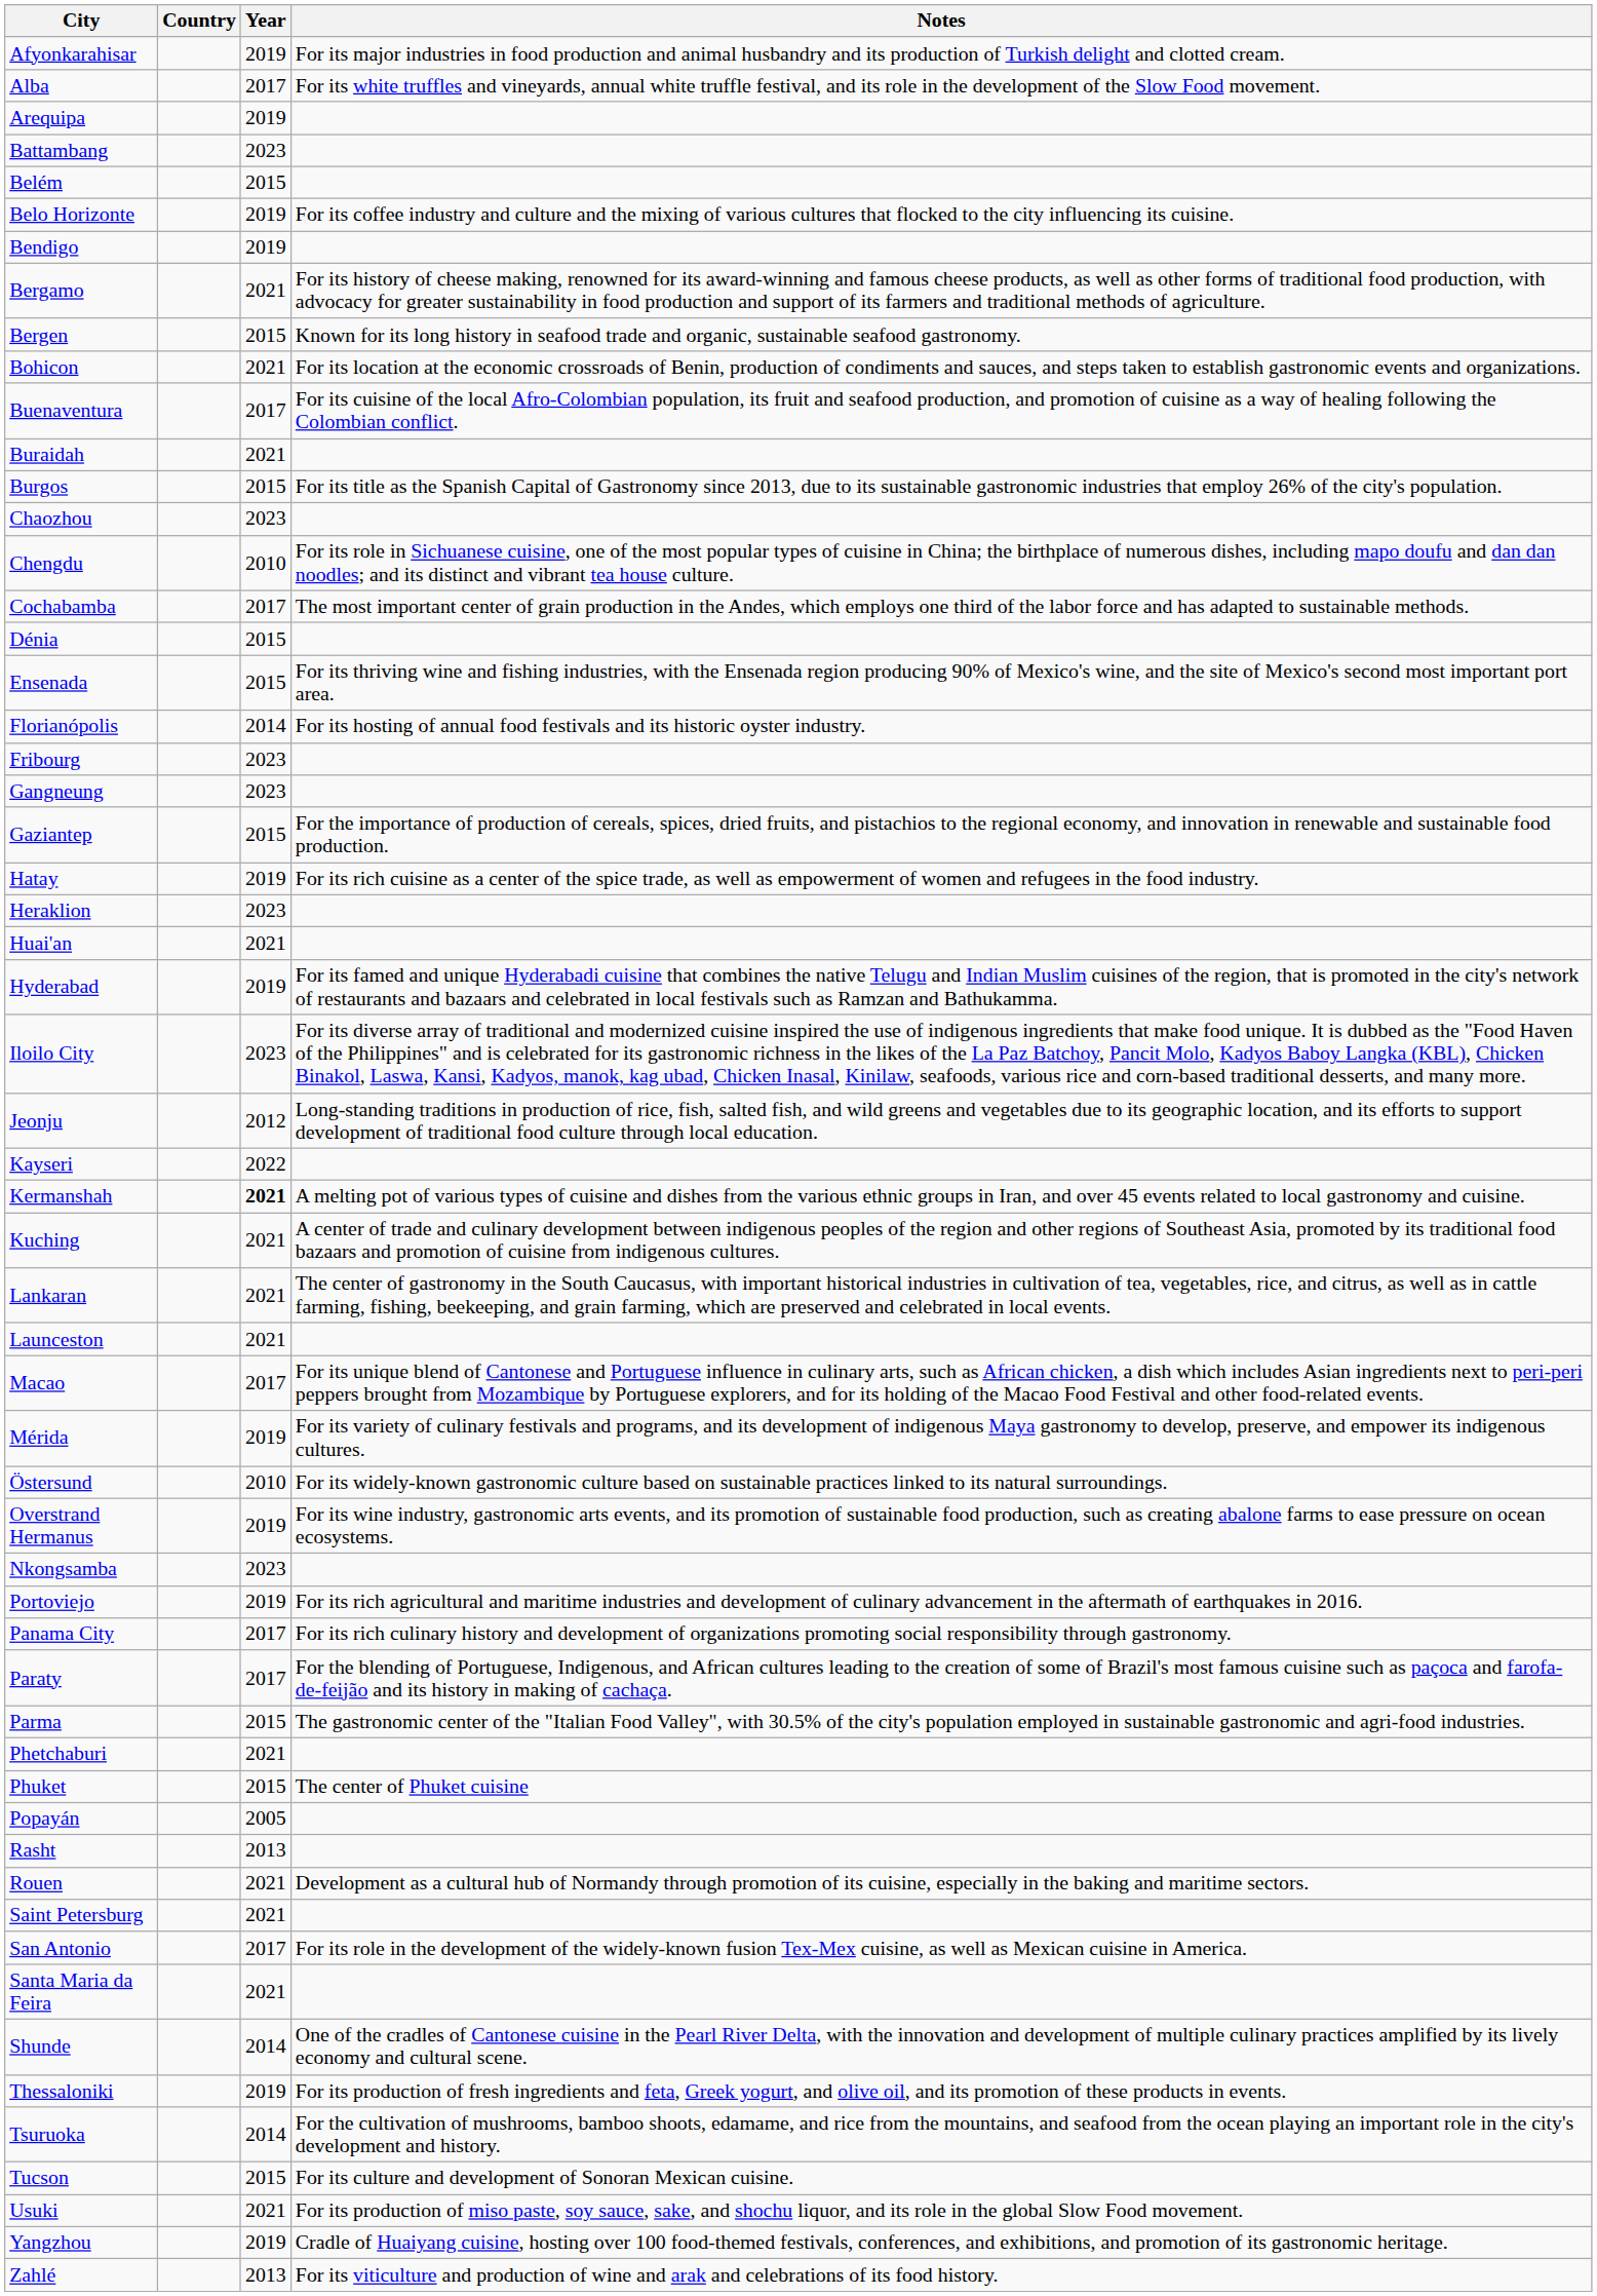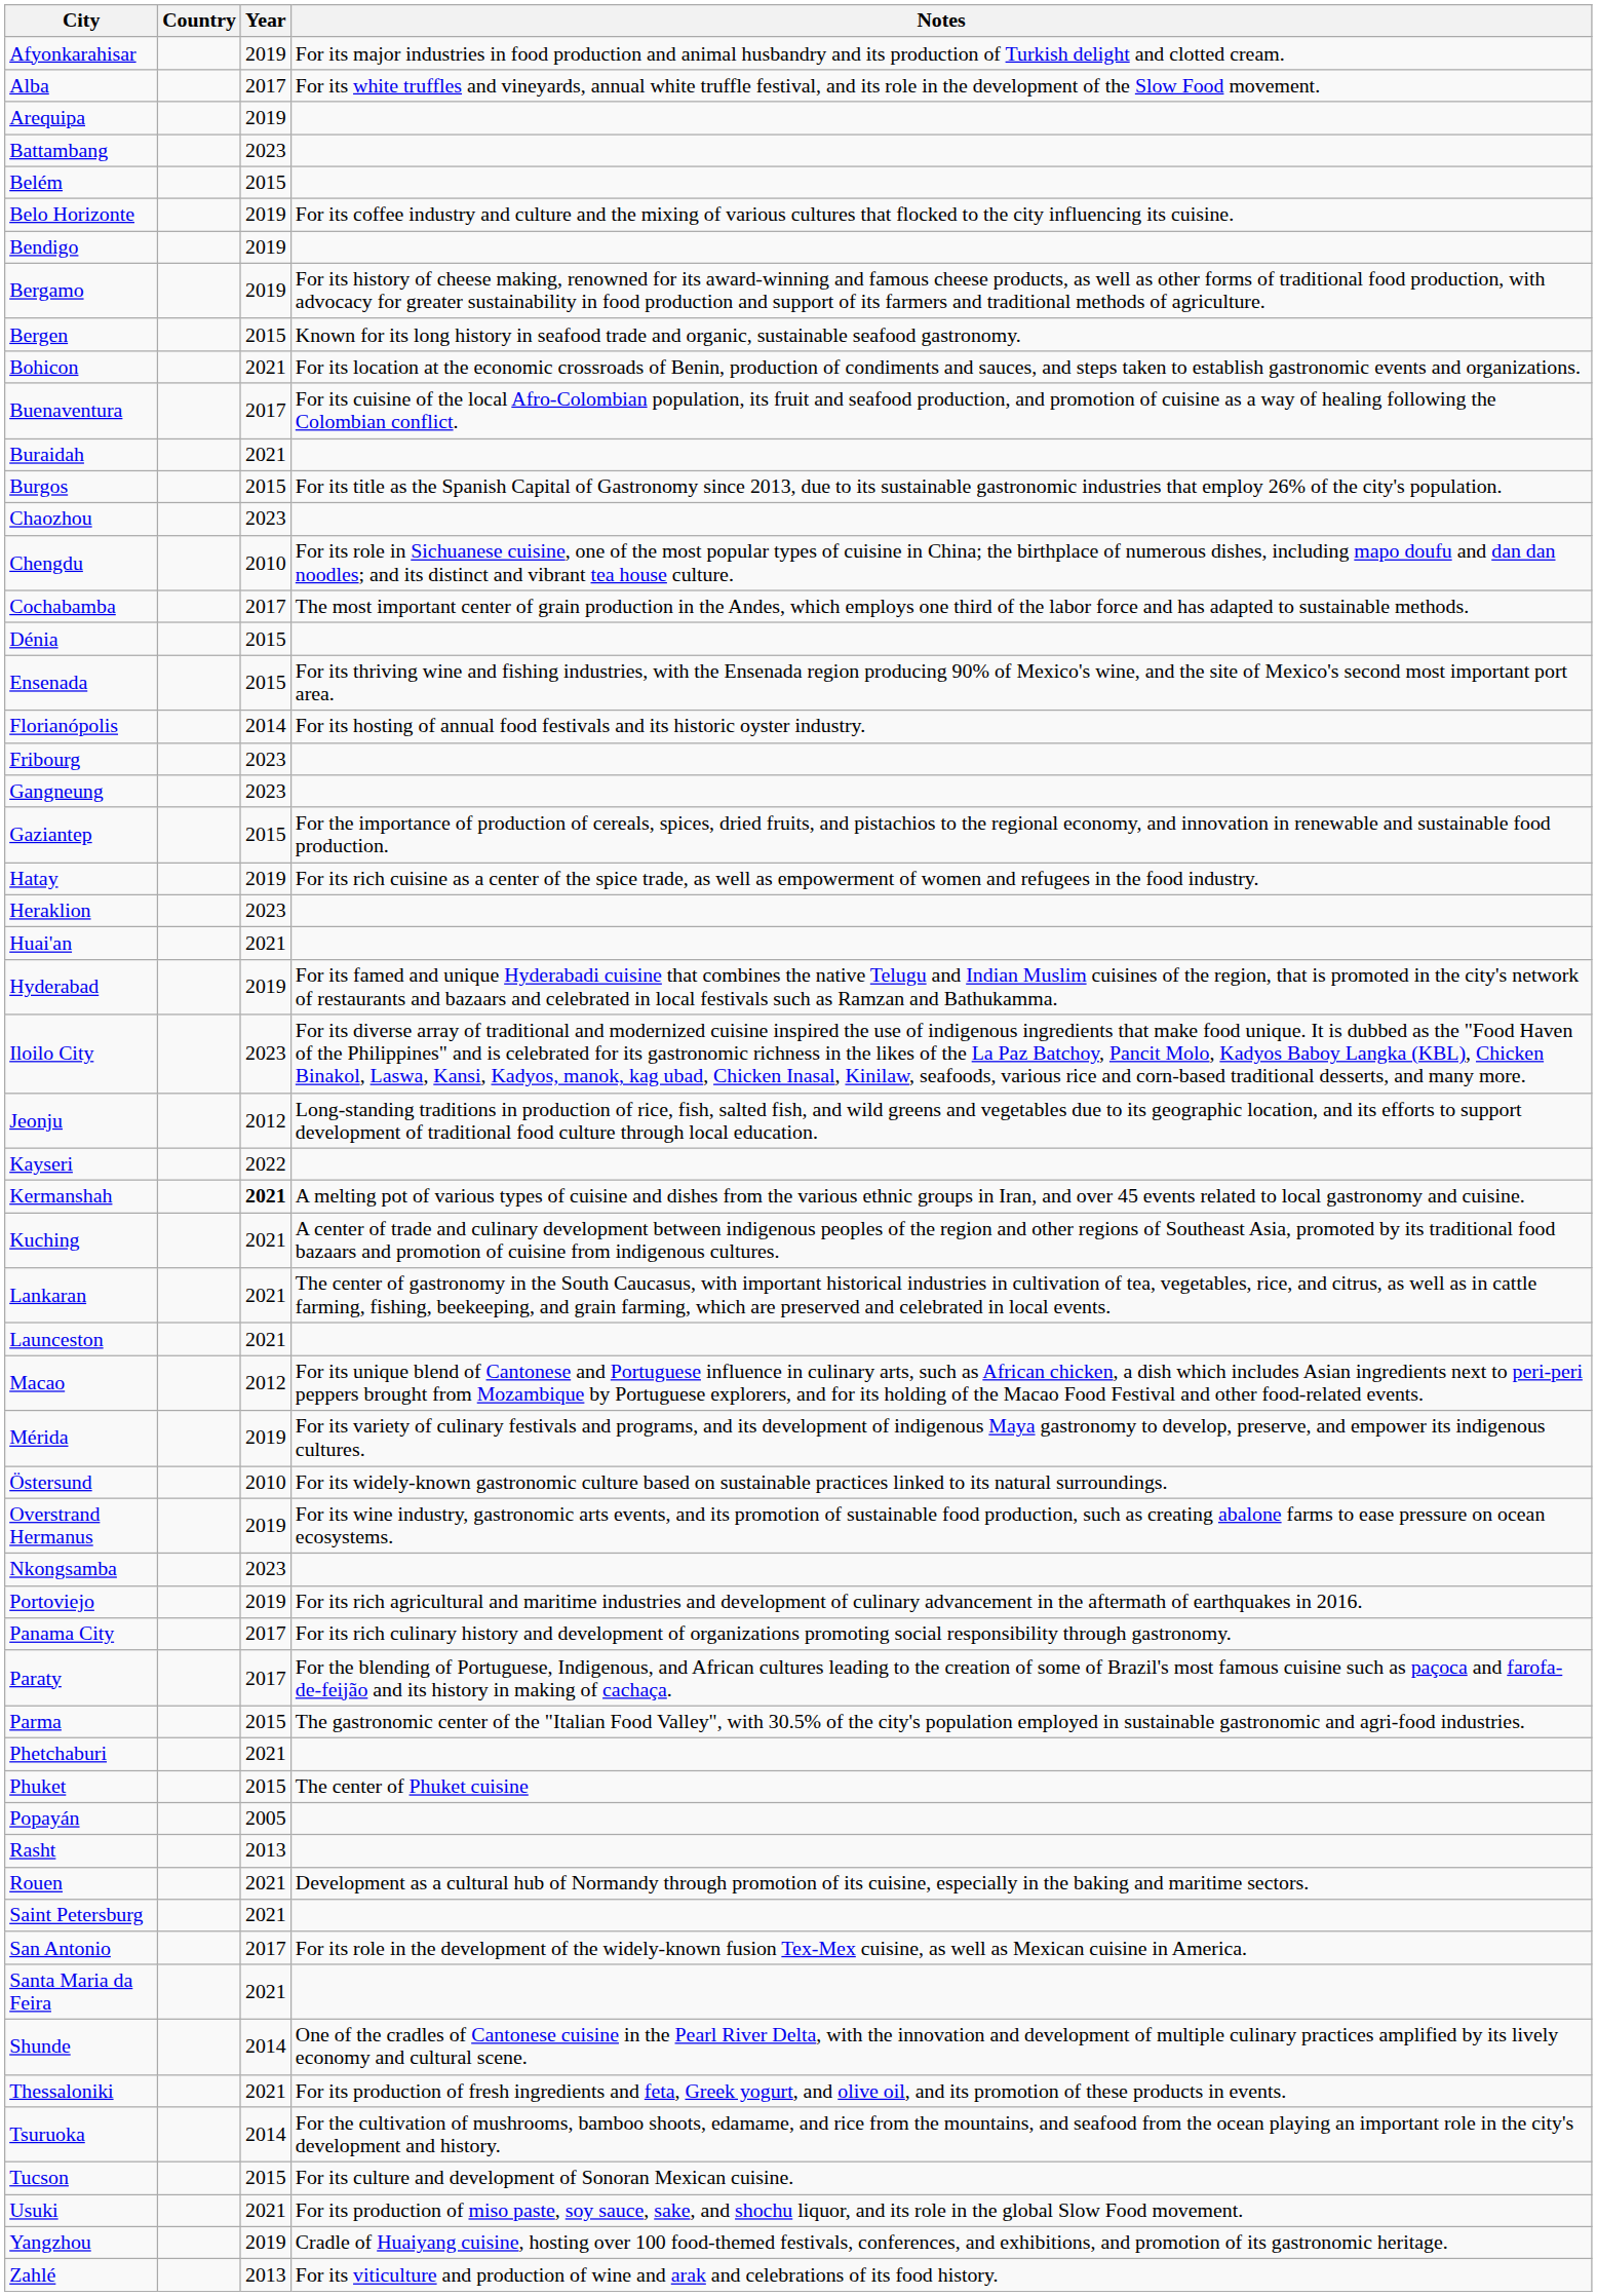 <table class="wikitable sortable">
 <tr>
 <th>City</th>
 <th>Country</th>
 <th>Year</th>
 <th>Notes</th>
 </tr>
 <tr>
 <td><a href='#'>Afyonkarahisar</a></td>
 <td></td>
 <td>2019</td>
 <td>For its major industries in food production and animal husbandry and its production of <a href='#'>Turkish delight</a> and clotted cream.</td>
 </tr>
 <tr>
 <td><a href='#'>Alba</a></td>
 <td></td>
 <td>2017</td>
 <td>For its <a href='#'>white truffles</a> and vineyards, annual white truffle festival, and its role in the development of the <a href='#'>Slow Food</a> movement.</td>
 </tr>
 <tr>
 <td><a href='#'>Arequipa</a></td>
 <td></td>
 <td>2019</td>
 <td></td>
 </tr>
 <tr>
 <td><a href='#'>Battambang</a></td>
 <td></td>
 <td>2023</td>
 <td></td>
 </tr>
 <tr>
 <td><a href='#'>Belém</a></td>
 <td></td>
 <td>2015</td>
 <td></td>
 </tr>
 <tr>
 <td><a href='#'>Belo Horizonte</a></td>
 <td></td>
 <td>2019</td>
 <td>For its coffee industry and culture and the mixing of various cultures that flocked to the city influencing its cuisine.</td>
 </tr>
 <tr>
 <td><a href='#'>Bendigo</a></td>
 <td></td>
 <td>2019</td>
 <td></td>
 </tr>
 <tr>
 <td><a href='#'>Bergamo</a></td>
 <td></td>
-<td>2021</td>
+<td>2019</td>
 <td>For its history of cheese making, renowned for its award-winning and famous cheese products, as well as other forms of traditional food production, with advocacy for greater sustainability in food production and support of its farmers and traditional methods of agriculture.</td>
 </tr>
 <tr>
 <td><a href='#'>Bergen</a></td>
 <td></td>
 <td>2015</td>
 <td>Known for its long history in seafood trade and organic, sustainable seafood gastronomy.</td>
 </tr>
 <tr>
 <td><a href='#'>Bohicon</a></td>
 <td></td>
 <td>2021</td>
 <td>For its location at the economic crossroads of Benin, production of condiments and sauces, and steps taken to establish gastronomic events and organizations.</td>
 </tr>
 <tr>
 <td><a href='#'>Buenaventura</a></td>
 <td></td>
 <td>2017</td>
 <td>For its cuisine of the local <a href='#'>Afro-Colombian</a> population, its fruit and seafood production, and promotion of cuisine as a way of healing following the <a href='#'>Colombian conflict</a>.</td>
 </tr>
 <tr>
 <td><a href='#'>Buraidah</a></td>
 <td></td>
 <td>2021</td>
 <td></td>
 </tr>
 <tr>
 <td><a href='#'>Burgos</a></td>
 <td></td>
 <td>2015</td>
 <td>For its title as the Spanish Capital of Gastronomy since 2013, due to its sustainable gastronomic industries that employ 26% of the city's population.</td>
 </tr>
 <tr>
 <td><a href='#'>Chaozhou</a></td>
 <td></td>
 <td>2023</td>
 <td></td>
 </tr>
 <tr>
 <td><a href='#'>Chengdu</a></td>
 <td></td>
 <td>2010</td>
 <td>For its role in <a href='#'>Sichuanese cuisine</a>, one of the most popular types of cuisine in China; the birthplace of numerous dishes, including <a href='#'>mapo doufu</a> and <a href='#'>dan dan noodles</a>; and its distinct and vibrant <a href='#'>tea house</a> culture.</td>
 </tr>
 <tr>
 <td><a href='#'>Cochabamba</a></td>
 <td></td>
 <td>2017</td>
 <td>The most important center of grain production in the Andes, which employs one third of the labor force and has adapted to sustainable methods.</td>
 </tr>
 <tr>
 <td><a href='#'>Dénia</a></td>
 <td></td>
 <td>2015</td>
 <td></td>
 </tr>
 <tr>
 <td><a href='#'>Ensenada</a></td>
 <td></td>
 <td>2015</td>
 <td>For its thriving wine and fishing industries, with the Ensenada region producing 90% of Mexico's wine, and the site of Mexico's second most important port area.</td>
 </tr>
 <tr>
 <td><a href='#'>Florianópolis</a></td>
 <td></td>
 <td>2014</td>
 <td>For its hosting of annual food festivals and its historic oyster industry.</td>
 </tr>
 <tr>
 <td><a href='#'>Fribourg</a></td>
 <td></td>
 <td>2023</td>
 <td></td>
 </tr>
 <tr>
 <td><a href='#'>Gangneung</a></td>
 <td></td>
 <td>2023</td>
 <td></td>
 </tr>
 <tr>
 <td><a href='#'>Gaziantep</a></td>
 <td></td>
 <td>2015</td>
 <td>For the importance of production of cereals, spices, dried fruits, and pistachios to the regional economy, and innovation in renewable and sustainable food production.</td>
 </tr>
 <tr>
 <td><a href='#'>Hatay</a></td>
 <td></td>
 <td>2019</td>
 <td>For its rich cuisine as a center of the spice trade, as well as empowerment of women and refugees in the food industry.</td>
 </tr>
 <tr>
 <td><a href='#'>Heraklion</a></td>
 <td></td>
 <td>2023</td>
 <td></td>
 </tr>
 <tr>
 <td><a href='#'>Huai'an</a></td>
 <td></td>
 <td>2021</td>
 <td></td>
 </tr>
 <tr>
 <td><a href='#'>Hyderabad</a></td>
 <td></td>
 <td>2019</td>
 <td>For its famed and unique <a href='#'>Hyderabadi cuisine</a> that combines the native <a href='#'>Telugu</a> and <a href='#'>Indian Muslim</a> cuisines of the region, that is promoted in the city's network of restaurants and bazaars and celebrated in local festivals such as Ramzan and Bathukamma.</td>
 </tr>
 <tr>
 <td><a href='#'>Iloilo City</a></td>
 <td></td>
 <td>2023</td>
 <td>For its diverse array of traditional and modernized cuisine inspired the use of indigenous ingredients that make food unique. It is dubbed as the "Food Haven of the Philippines" and is celebrated for its gastronomic richness in the likes of the <a href='#'>La Paz Batchoy</a>, <a href='#'>Pancit Molo</a>, <a href='#'>Kadyos Baboy Langka (KBL)</a>, <a href='#'>Chicken Binakol</a>, <a href='#'>Laswa</a>, <a href='#'>Kansi</a>, <a href='#'>Kadyos, manok, kag ubad</a>, <a href='#'>Chicken Inasal</a>, <a href='#'>Kinilaw</a>, seafoods, various rice and corn-based traditional desserts, and many more.</td>
 </tr>
 <tr>
 <td><a href='#'>Jeonju</a></td>
 <td></td>
 <td>2012</td>
 <td>Long-standing traditions in production of rice, fish, salted fish, and wild greens and vegetables due to its geographic location, and its efforts to support development of traditional food culture through local education.</td>
 </tr>
 <tr>
 <td><a href='#'>Kayseri</a></td>
 <td></td>
 <td>2022</td>
 <td></td>
 </tr>
 <tr>
 <td><a href='#'>Kermanshah</a></td>
 <td></td>
 <td><strong>2021</strong></td>
 <td>A melting pot of various types of cuisine and dishes from the various ethnic groups in Iran, and over 45 events related to local gastronomy and cuisine.</td>
 </tr>
 <tr>
 <td><a href='#'>Kuching</a></td>
 <td></td>
 <td>2021</td>
 <td>A center of trade and culinary development between indigenous peoples of the region and other regions of Southeast Asia, promoted by its traditional food bazaars and promotion of cuisine from indigenous cultures.</td>
 </tr>
 <tr>
 <td><a href='#'>Lankaran</a></td>
 <td></td>
 <td>2021</td>
 <td>The center of gastronomy in the South Caucasus, with important historical industries in cultivation of tea, vegetables, rice, and citrus, as well as in cattle farming, fishing, beekeeping, and grain farming, which are preserved and celebrated in local events.</td>
 </tr>
 <tr>
 <td><a href='#'>Launceston</a></td>
 <td></td>
 <td>2021</td>
 <td></td>
 </tr>
 <tr>
 <td><a href='#'>Macao</a></td>
 <td></td>
-<td>2017</td>
+<td>2012</td>
 <td>For its unique blend of <a href='#'>Cantonese</a> and <a href='#'>Portuguese</a> influence in culinary arts, such as <a href='#'>African chicken</a>, a dish which includes Asian ingredients next to <a href='#'>peri-peri</a> peppers brought from <a href='#'>Mozambique</a> by Portuguese explorers, and for its holding of the Macao Food Festival and other food-related events.</td>
 </tr>
 <tr>
 <td><a href='#'>Mérida</a></td>
 <td></td>
 <td>2019</td>
 <td>For its variety of culinary festivals and programs, and its development of indigenous <a href='#'>Maya</a> gastronomy to develop, preserve, and empower its indigenous cultures.</td>
 </tr>
 <tr>
 <td><a href='#'>Östersund</a></td>
 <td></td>
 <td>2010</td>
 <td>For its widely-known gastronomic culture based on sustainable practices linked to its natural surroundings.</td>
 </tr>
 <tr>
 <td><a href='#'>Overstrand Hermanus</a></td>
 <td></td>
 <td>2019</td>
 <td>For its wine industry, gastronomic arts events, and its promotion of sustainable food production, such as creating <a href='#'>abalone</a> farms to ease pressure on ocean ecosystems.</td>
 </tr>
 <tr>
 <td><a href='#'>Nkongsamba</a></td>
 <td></td>
 <td>2023</td>
 <td></td>
 </tr>
 <tr>
 <td><a href='#'>Portoviejo</a></td>
 <td></td>
 <td>2019</td>
 <td>For its rich agricultural and maritime industries and development of culinary advancement in the aftermath of earthquakes in 2016.</td>
 </tr>
 <tr>
 <td><a href='#'>Panama City</a></td>
 <td></td>
 <td>2017</td>
 <td>For its rich culinary history and development of organizations promoting social responsibility through gastronomy.</td>
 </tr>
 <tr>
 <td><a href='#'>Paraty</a></td>
 <td></td>
 <td>2017</td>
 <td>For the blending of Portuguese, Indigenous, and African cultures leading to the creation of some of Brazil's most famous cuisine such as <a href='#'>paçoca</a> and <a href='#'>farofa-de-feijão</a> and its history in making of <a href='#'>cachaça</a>.</td>
 </tr>
 <tr>
 <td><a href='#'>Parma</a></td>
 <td></td>
 <td>2015</td>
 <td>The gastronomic center of the "Italian Food Valley", with 30.5% of the city's population employed in sustainable gastronomic and agri-food industries.</td>
 </tr>
 <tr>
 <td><a href='#'>Phetchaburi</a></td>
 <td></td>
 <td>2021</td>
 <td></td>
 </tr>
 <tr>
 <td><a href='#'>Phuket</a></td>
 <td></td>
 <td>2015</td>
 <td>The center of <a href='#'>Phuket cuisine</a></td>
 </tr>
 <tr>
 <td><a href='#'>Popayán</a></td>
 <td></td>
 <td>2005</td>
 <td></td>
 </tr>
 <tr>
 <td><a href='#'>Rasht</a></td>
 <td></td>
 <td>2013</td>
 <td></td>
 </tr>
 <tr>
 <td><a href='#'>Rouen</a></td>
 <td></td>
 <td>2021</td>
 <td>Development as a cultural hub of Normandy through promotion of its cuisine, especially in the baking and maritime sectors.</td>
 </tr>
 <tr>
 <td><a href='#'>Saint Petersburg</a></td>
 <td></td>
 <td>2021</td>
 <td></td>
 </tr>
 <tr>
 <td><a href='#'>San Antonio</a></td>
 <td></td>
 <td>2017</td>
 <td>For its role in the development of the widely-known fusion <a href='#'>Tex-Mex</a> cuisine, as well as Mexican cuisine in America.</td>
 </tr>
 <tr>
 <td><a href='#'>Santa Maria da Feira</a></td>
 <td></td>
 <td>2021</td>
 <td></td>
 </tr>
 <tr>
 <td><a href='#'>Shunde</a></td>
 <td></td>
 <td>2014</td>
 <td>One of the cradles of <a href='#'>Cantonese cuisine</a> in the <a href='#'>Pearl River Delta</a>, with the innovation and development of multiple culinary practices amplified by its lively economy and cultural scene.</td>
 </tr>
 <tr>
 <td><a href='#'>Thessaloniki</a></td>
 <td></td>
-<td>2019</td>
+<td>2021</td>
 <td>For its production of fresh ingredients and <a href='#'>feta</a>, <a href='#'>Greek yogurt</a>, and <a href='#'>olive oil</a>, and its promotion of these products in events.</td>
 </tr>
 <tr>
 <td><a href='#'>Tsuruoka</a></td>
 <td></td>
 <td>2014</td>
 <td>For the cultivation of mushrooms, bamboo shoots, edamame, and rice from the mountains, and seafood from the ocean playing an important role in the city's development and history.</td>
 </tr>
 <tr>
 <td><a href='#'>Tucson</a></td>
 <td></td>
 <td>2015</td>
 <td>For its culture and development of Sonoran Mexican cuisine.</td>
 </tr>
 <tr>
 <td><a href='#'>Usuki</a></td>
 <td></td>
 <td>2021</td>
 <td>For its production of <a href='#'>miso paste</a>, <a href='#'>soy sauce</a>, <a href='#'>sake</a>, and <a href='#'>shochu</a> liquor, and its role in the global Slow Food movement.</td>
 </tr>
 <tr>
 <td><a href='#'>Yangzhou</a></td>
 <td></td>
 <td>2019</td>
 <td>Cradle of <a href='#'>Huaiyang cuisine</a>, hosting over 100 food-themed festivals, conferences, and exhibitions, and promotion of its gastronomic heritage.</td>
 </tr>
 <tr>
 <td><a href='#'>Zahlé</a></td>
 <td></td>
 <td>2013</td>
 <td>For its <a href='#'>viticulture</a> and production of wine and <a href='#'>arak</a> and celebrations of its food history.</td>
 </tr>
 </table>
